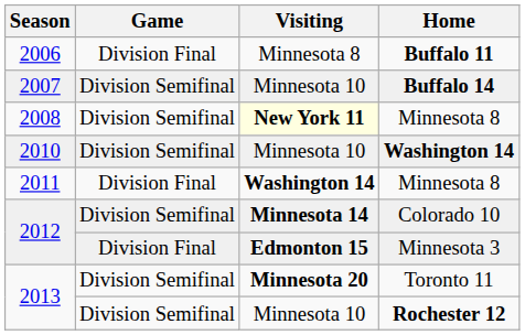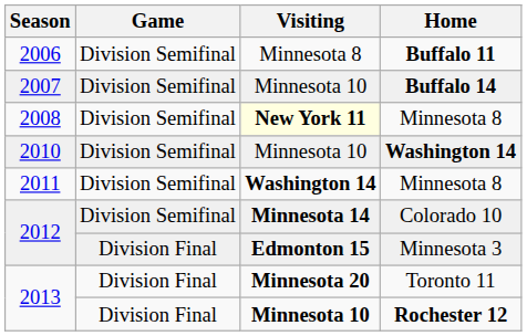 <table class="wikitable">
 <tr>
 <th>Season</th>
 <th>Game</th>
 <th>Visiting</th>
 <th>Home</th>
 </tr>
 <tr ALIGN=center>
 <td><a href='#'>2006</a></td>
-<td>Division Final</td>
+<td>Division Semifinal</td>
 <td>Minnesota 8</td>
 <td><strong>Buffalo 11</strong></td>
 </tr>
 <tr align="center" bgcolor="#f0f0f0">
 <td><a href='#'>2007</a></td>
 <td>Division Semifinal</td>
 <td>Minnesota 10</td>
 <td><strong>Buffalo 14</strong></td>
 </tr>
 <tr ALIGN=center>
 <td><a href='#'>2008</a></td>
 <td>Division Semifinal</td>
 <td style="background: lightyellow;"><strong>New York 11</strong></td>
 <td>Minnesota 8</td>
 </tr>
 <tr align="center" bgcolor="#f0f0f0">
 <td><a href='#'>2010</a></td>
 <td>Division Semifinal</td>
 <td>Minnesota 10</td>
 <td><strong>Washington 14</strong></td>
 </tr>
 <tr align="center">
 <td><a href='#'>2011</a></td>
-<td>Division Final</td>
+<td>Division Semifinal</td>
 <td><strong>Washington 14</strong></td>
 <td>Minnesota 8</td>
 </tr>
 <tr align="center" bgcolor="#f0f0f0">
 <td rowspan="2"><a href='#'>2012</a></td>
 <td>Division Semifinal</td>
 <td><strong>Minnesota 14</strong></td>
 <td>Colorado 10</td>
 </tr>
 <tr align="center" bgcolor="#f0f0f0">
 <td>Division Final</td>
 <td><strong>Edmonton 15</strong></td>
 <td>Minnesota 3</td>
 </tr>
 <tr align="center">
 <td rowspan="2"><a href='#'>2013</a></td>
-<td>Division Semifinal</td>
+<td>Division Final</td>
 <td><strong>Minnesota 20</strong></td>
 <td>Toronto 11</td>
 </tr>
 <tr align="center">
-<td>Division Semifinal</td>
-<td>Minnesota 10</td>
+<td>Division Final</td>
+<td><strong>Minnesota 10</strong></td>
 <td><strong>Rochester 12</strong></td>
 </tr>
 </table>
